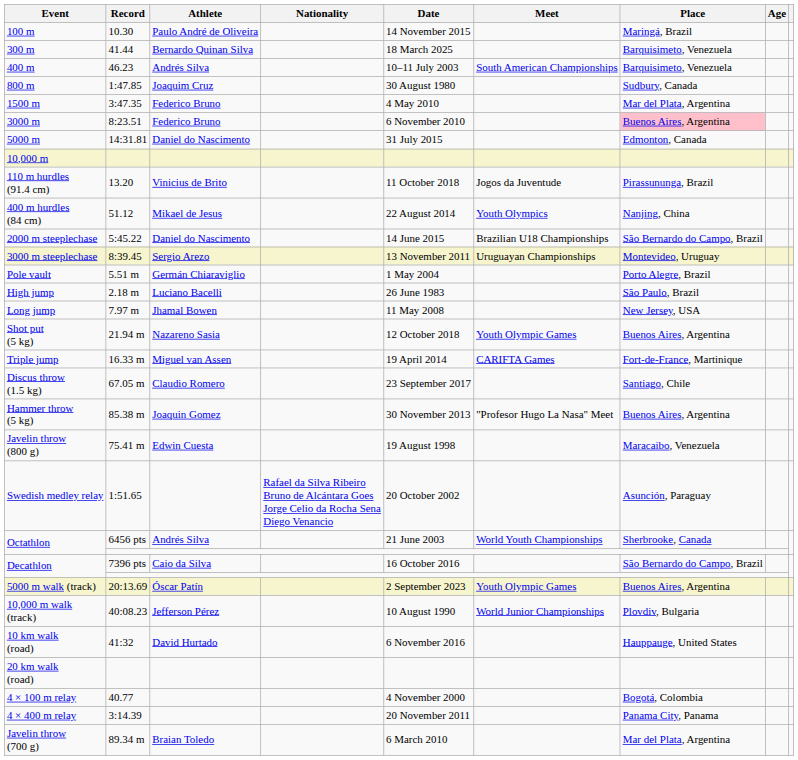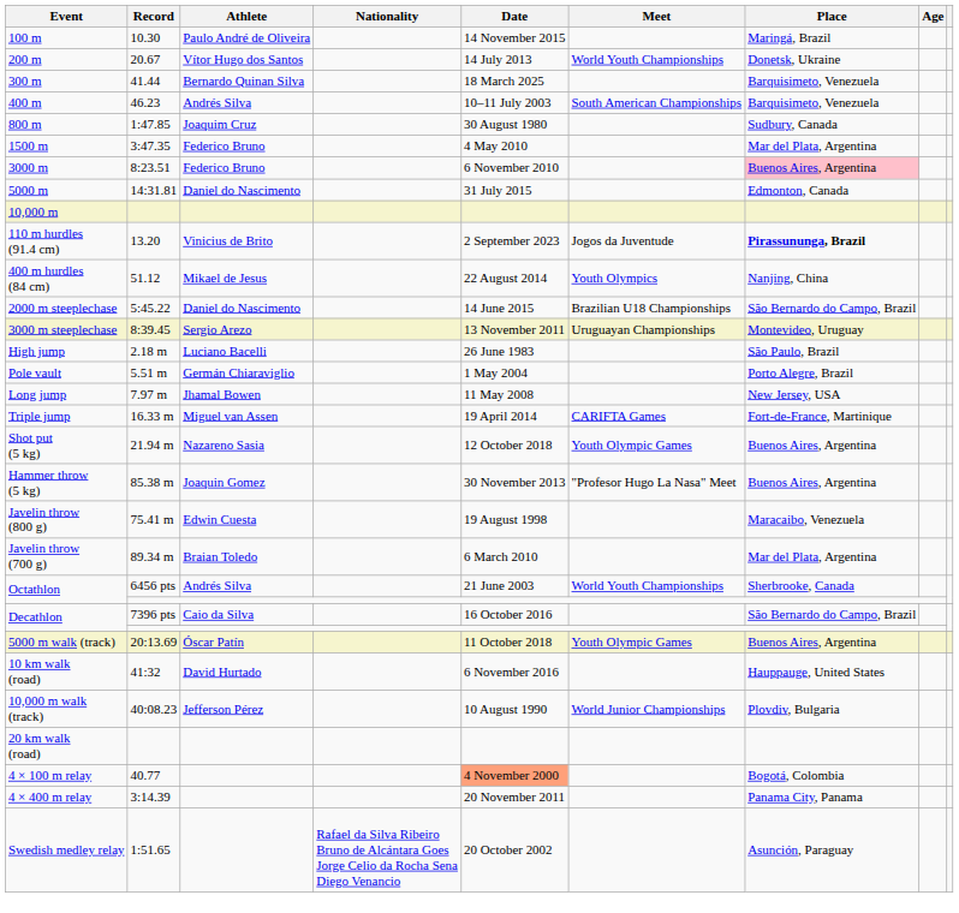 <table class="wikitable" style="font-size:95%;">
 <tr>
 <th>Event</th>
 <th>Record</th>
 <th>Athlete</th>
 <th>Nationality</th>
 <th>Date</th>
 <th>Meet</th>
 <th>Place</th>
 <th>Age</th>
 <th></th>
 </tr>
 <tr>
 <td><a href='#'>100 m</a></td>
 <td>10.30<br></td>
 <td><a href='#'>Paulo André de Oliveira</a></td>
 <td></td>
 <td>14 November 2015</td>
 <td></td>
 <td><a href='#'>Maringá</a>, Brazil</td>
+<td></td>
+<td></td>
+</tr>
+<tr>
+<td><a href='#'>200 m</a></td>
+<td>20.67<br></td>
+<td><a href='#'>Vítor Hugo dos Santos</a></td>
+<td></td>
+<td>14 July 2013</td>
+<td><a href='#'>World Youth Championships</a></td>
+<td><a href='#'>Donetsk</a>, Ukraine</td>
 <td></td>
 <td></td>
 </tr>
 <tr>
 <td><a href='#'>300 m</a></td>
 <td>41.44</td>
 <td><a href='#'>Bernardo Quinan Silva</a></td>
 <td></td>
 <td>18 March 2025</td>
 <td></td>
 <td><a href='#'>Barquisimeto</a>, Venezuela</td>
 <td></td>
 <td></td>
 </tr>
 <tr>
 <td><a href='#'>400 m</a></td>
 <td>46.23</td>
 <td><a href='#'>Andrés Silva</a></td>
 <td></td>
 <td>10–11 July 2003</td>
 <td><a href='#'>South American Championships</a></td>
 <td><a href='#'>Barquisimeto</a>, Venezuela</td>
 <td></td>
 <td></td>
 </tr>
 <tr>
 <td><a href='#'>800 m</a></td>
 <td>1:47.85</td>
 <td><a href='#'>Joaquim Cruz</a></td>
 <td></td>
 <td>30 August 1980</td>
 <td></td>
 <td><a href='#'>Sudbury</a>, Canada</td>
 <td></td>
 <td></td>
 </tr>
 <tr>
 <td><a href='#'>1500 m</a></td>
 <td>3:47.35</td>
 <td><a href='#'>Federico Bruno</a></td>
 <td></td>
 <td>4 May 2010</td>
 <td></td>
 <td><a href='#'>Mar del Plata</a>, Argentina</td>
 <td></td>
 <td></td>
 </tr>
 <tr>
 <td><a href='#'>3000 m</a></td>
 <td>8:23.51</td>
 <td><a href='#'>Federico Bruno</a></td>
 <td></td>
 <td>6 November 2010</td>
 <td></td>
 <td style="background: pink;"><a href='#'>Buenos Aires</a>, Argentina</td>
 <td></td>
 <td></td>
 </tr>
 <tr>
 <td><a href='#'>5000 m</a></td>
 <td>14:31.81</td>
 <td><a href='#'>Daniel do Nascimento</a></td>
 <td></td>
 <td>31 July 2015</td>
 <td></td>
 <td><a href='#'>Edmonton</a>, Canada</td>
 <td></td>
 <td></td>
 </tr>
 <tr style="background:#f6f5ce;">
 <td><a href='#'>10,000 m</a></td>
 <td></td>
 <td></td>
 <td></td>
 <td></td>
 <td></td>
 <td></td>
 <td></td>
 <td></td>
 </tr>
 <tr>
 <td><a href='#'>110 m hurdles</a><br>(91.4 cm)</td>
 <td>13.20 </td>
 <td><a href='#'>Vinicius de Brito</a></td>
 <td></td>
-<td>11 October 2018</td>
+<td>2 September 2023</td>
 <td>Jogos da Juventude</td>
-<td><a href='#'>Pirassununga</a>, Brazil</td>
+<td><strong><a href='#'>Pirassununga</a>, Brazil</strong></td>
 <td></td>
 <td></td>
 </tr>
 <tr>
 <td><a href='#'>400 m hurdles</a><br>(84 cm)</td>
 <td>51.12</td>
 <td><a href='#'>Mikael de Jesus</a></td>
 <td></td>
 <td>22 August 2014</td>
 <td><a href='#'>Youth Olympics</a></td>
 <td><a href='#'>Nanjing</a>, China</td>
 <td></td>
 <td></td>
 </tr>
 <tr>
 <td><a href='#'>2000 m steeplechase</a></td>
 <td>5:45.22</td>
 <td><a href='#'>Daniel do Nascimento</a></td>
 <td></td>
 <td>14 June 2015</td>
 <td>Brazilian U18 Championships</td>
 <td><a href='#'>São Bernardo do Campo</a>, Brazil</td>
 <td></td>
 <td></td>
 </tr>
 <tr style="background:#f6f5ce;">
 <td><a href='#'>3000 m steeplechase</a></td>
 <td>8:39.45</td>
 <td><a href='#'>Sergio Arezo</a></td>
 <td></td>
 <td>13 November 2011</td>
 <td>Uruguayan Championships</td>
 <td><a href='#'>Montevideo</a>, Uruguay</td>
 <td></td>
 <td></td>
 </tr>
 <tr>
+<td><a href='#'>High jump</a></td>
+<td>2.18 m</td>
+<td><a href='#'>Luciano Bacelli</a></td>
+<td></td>
+<td>26 June 1983</td>
+<td></td>
+<td><a href='#'>São Paulo</a>, Brazil</td>
+<td></td>
+<td></td>
+</tr>
+<tr>
 <td><a href='#'>Pole vault</a></td>
 <td>5.51 m</td>
 <td><a href='#'>Germán Chiaraviglio</a></td>
 <td></td>
 <td>1 May 2004</td>
 <td></td>
 <td><a href='#'>Porto Alegre</a>, Brazil</td>
-<td></td>
-<td></td>
-</tr>
-<tr>
-<td><a href='#'>High jump</a></td>
-<td>2.18 m</td>
-<td><a href='#'>Luciano Bacelli</a></td>
-<td></td>
-<td>26 June 1983</td>
-<td></td>
-<td><a href='#'>São Paulo</a>, Brazil</td>
 <td></td>
 <td></td>
 </tr>
 <tr>
 <td><a href='#'>Long jump</a></td>
 <td>7.97 m<br></td>
 <td><a href='#'>Jhamal Bowen</a></td>
 <td></td>
 <td>11 May 2008</td>
 <td></td>
 <td><a href='#'>New Jersey</a>, USA</td>
 <td></td>
 <td></td>
 </tr>
 <tr>
-<td><a href='#'>Shot put</a><br>(5 kg)</td>
-<td>21.94 m</td>
-<td><a href='#'>Nazareno Sasia</a></td>
-<td></td>
-<td>12 October 2018</td>
-<td><a href='#'>Youth Olympic Games</a></td>
-<td><a href='#'>Buenos Aires</a>, Argentina</td>
-<td></td>
-<td></td>
-</tr>
-<tr>
 <td><a href='#'>Triple jump</a></td>
 <td>16.33 m<br></td>
 <td><a href='#'>Miguel van Assen</a></td>
 <td></td>
 <td>19 April 2014</td>
 <td><a href='#'>CARIFTA Games</a></td>
 <td><a href='#'>Fort-de-France</a>, Martinique</td>
 <td></td>
 <td></td>
 </tr>
 <tr>
-<td><a href='#'>Discus throw</a><br>(1.5 kg)</td>
-<td>67.05 m</td>
-<td><a href='#'>Claudio Romero</a></td>
+<td><a href='#'>Shot put</a><br>(5 kg)</td>
+<td>21.94 m</td>
+<td><a href='#'>Nazareno Sasia</a></td>
 <td></td>
-<td>23 September 2017</td>
-<td></td>
-<td><a href='#'>Santiago</a>, Chile</td>
+<td>12 October 2018</td>
+<td><a href='#'>Youth Olympic Games</a></td>
+<td><a href='#'>Buenos Aires</a>, Argentina</td>
 <td></td>
 <td></td>
 </tr>
 <tr>
 <td><a href='#'>Hammer throw</a><br>(5 kg)</td>
 <td>85.38 m</td>
 <td><a href='#'>Joaquin Gomez</a></td>
 <td></td>
 <td>30 November 2013</td>
 <td>"Profesor Hugo La Nasa" Meet</td>
 <td><a href='#'>Buenos Aires</a>, Argentina</td>
 <td></td>
 <td></td>
 </tr>
 <tr>
 <td><a href='#'>Javelin throw</a><br>(800 g)</td>
 <td>75.41 m</td>
 <td><a href='#'>Edwin Cuesta</a></td>
 <td></td>
 <td>19 August 1998</td>
 <td></td>
 <td><a href='#'>Maracaibo</a>, Venezuela</td>
 <td></td>
 <td></td>
 </tr>
 <tr>
-<td><a href='#'>Swedish medley relay</a></td>
-<td>1:51.65</td>
+<td><a href='#'>Javelin throw</a><br>(700 g)</td>
+<td>89.34 m</td>
+<td><a href='#'>Braian Toledo</a></td>
 <td></td>
-<td><br><a href='#'>Rafael da Silva Ribeiro</a><br><a href='#'>Bruno de Alcántara Goes</a><br><a href='#'>Jorge Celio da Rocha Sena</a><br><a href='#'>Diego Venancio</a></td>
-<td>20 October 2002</td>
+<td>6 March 2010</td>
 <td></td>
-<td><a href='#'>Asunción</a>, Paraguay</td>
+<td><a href='#'>Mar del Plata</a>, Argentina</td>
 <td></td>
 <td></td>
 </tr>
 <tr>
 <td rowspan=2><a href='#'>Octathlon</a></td>
 <td>6456 pts</td>
 <td><a href='#'>Andrés Silva</a></td>
 <td></td>
 <td>21 June 2003</td>
 <td><a href='#'>World Youth Championships</a></td>
 <td><a href='#'>Sherbrooke</a>, <a href='#'>Canada</a></td>
 <td></td>
 <td rowspan="2"></td>
 </tr>
 <tr>
 <td colspan=7></td>
 </tr>
 <tr>
 <td rowspan="2"><a href='#'>Decathlon</a></td>
 <td>7396 pts</td>
 <td><a href='#'>Caio da Silva</a></td>
 <td></td>
 <td>16 October 2016</td>
 <td></td>
 <td><a href='#'>São Bernardo do Campo</a>, Brazil</td>
 <td></td>
 <td rowspan="2"></td>
 </tr>
 <tr>
 <td colspan=7></td>
 </tr>
 <tr style="background:#f6f5ce;">
 <td><a href='#'>5000 m walk</a> (track)</td>
 <td>20:13.69</td>
 <td><a href='#'>Óscar Patín</a></td>
 <td></td>
-<td>2 September 2023</td>
+<td>11 October 2018</td>
 <td><a href='#'>Youth Olympic Games</a></td>
 <td><a href='#'>Buenos Aires</a>, Argentina</td>
+<td></td>
+<td></td>
+</tr>
+<tr>
+<td><a href='#'>10 km walk</a><br>(road)</td>
+<td>41:32</td>
+<td><a href='#'>David Hurtado</a></td>
+<td></td>
+<td>6 November 2016</td>
+<td></td>
+<td><a href='#'>Hauppauge</a>, United States</td>
 <td></td>
 <td></td>
 </tr>
 <tr>
 <td><a href='#'>10,000 m walk</a><br>(track)</td>
 <td>40:08.23 </td>
 <td><a href='#'>Jefferson Pérez</a></td>
 <td></td>
 <td>10 August 1990</td>
 <td><a href='#'>World Junior Championships</a></td>
 <td><a href='#'>Plovdiv</a>, Bulgaria</td>
-<td></td>
-<td></td>
-</tr>
-<tr>
-<td><a href='#'>10 km walk</a><br>(road)</td>
-<td>41:32</td>
-<td><a href='#'>David Hurtado</a></td>
-<td></td>
-<td>6 November 2016</td>
-<td></td>
-<td><a href='#'>Hauppauge</a>, United States</td>
 <td></td>
 <td></td>
 </tr>
 <tr>
 <td><a href='#'>20 km walk</a><br>(road)</td>
 <td></td>
 <td></td>
 <td></td>
 <td></td>
 <td></td>
 <td></td>
 <td></td>
 <td></td>
 </tr>
 <tr>
 <td><a href='#'>4 × 100 m relay</a></td>
 <td>40.77 </td>
 <td></td>
 <td></td>
-<td>4 November 2000</td>
+<td style="background: lightsalmon;">4 November 2000</td>
 <td></td>
 <td><a href='#'>Bogotá</a>, Colombia</td>
 <td></td>
 <td></td>
 </tr>
 <tr>
 <td><a href='#'>4 × 400 m relay</a></td>
 <td>3:14.39</td>
 <td></td>
 <td></td>
 <td>20 November 2011</td>
 <td></td>
 <td><a href='#'>Panama City</a>, Panama</td>
 <td></td>
 <td></td>
 </tr>
 <tr>
-<td><a href='#'>Javelin throw</a><br>(700 g)</td>
-<td>89.34 m</td>
-<td><a href='#'>Braian Toledo</a></td>
+<td><a href='#'>Swedish medley relay</a></td>
+<td>1:51.65</td>
 <td></td>
-<td>6 March 2010</td>
+<td><br><a href='#'>Rafael da Silva Ribeiro</a><br><a href='#'>Bruno de Alcántara Goes</a><br><a href='#'>Jorge Celio da Rocha Sena</a><br><a href='#'>Diego Venancio</a></td>
+<td>20 October 2002</td>
 <td></td>
-<td><a href='#'>Mar del Plata</a>, Argentina</td>
+<td><a href='#'>Asunción</a>, Paraguay</td>
 <td></td>
 <td></td>
 </tr>
 </table>
